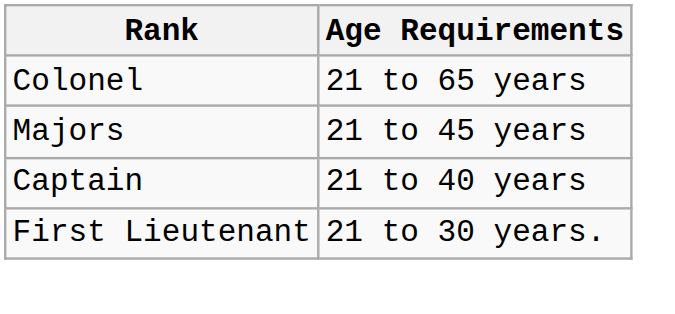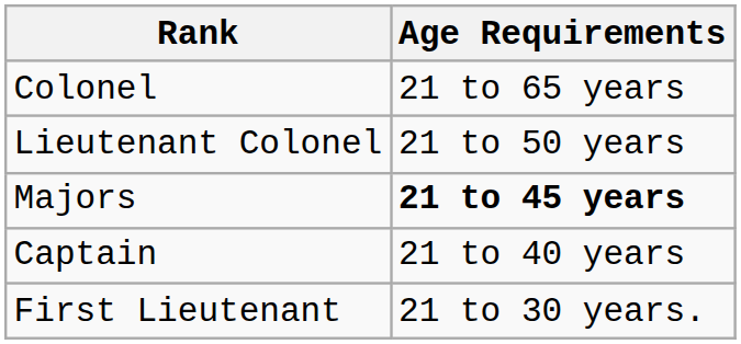 <table class="wikitable">
 <tr>
 <th>Rank</th>
 <th>Age Requirements</th>
 </tr>
 <tr>
 <td>Colonel</td>
 <td>21 to 65 years</td>
 </tr>
 <tr>
+<td>Lieutenant Colonel</td>
+<td>21 to 50 years</td>
+</tr>
+<tr>
 <td>Majors</td>
-<td>21 to 45 years</td>
+<td><strong>21 to 45 years</strong></td>
 </tr>
 <tr>
 <td>Captain</td>
 <td>21 to 40 years</td>
 </tr>
 <tr>
 <td>First Lieutenant</td>
 <td>21 to 30 years.</td>
 </tr>
 </table>
